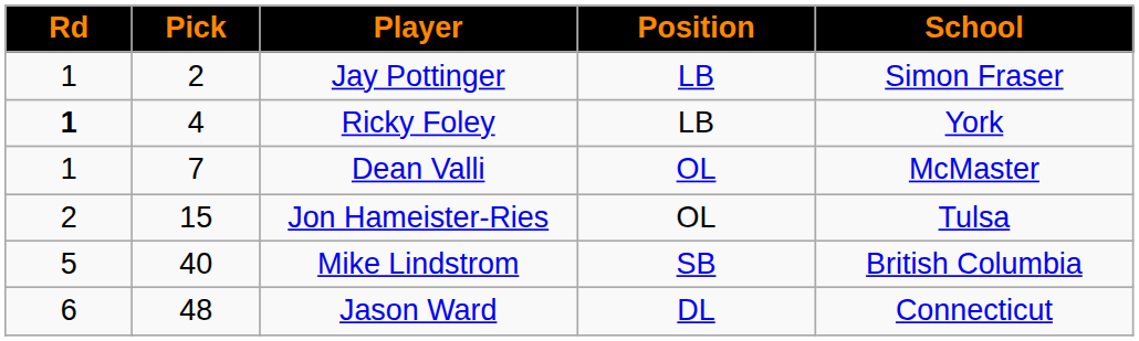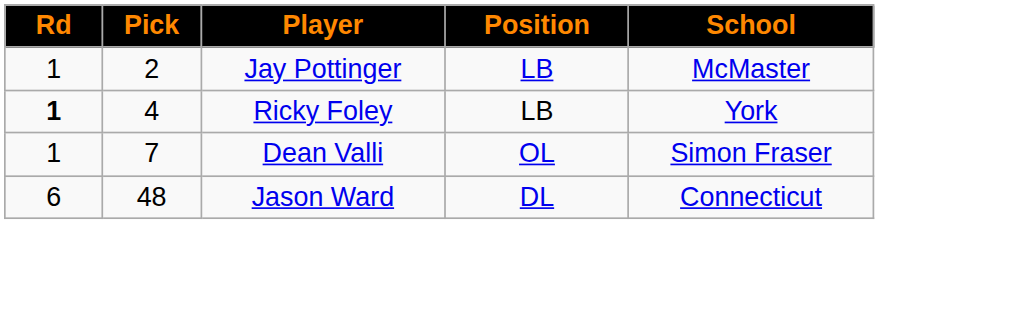 <table class="wikitable sortable">
 <tr>
 <th style="background:black; color:#ff8800; width:8%;">Rd</th>
 <th style="background:black; color:#ff8800; width:8%;">Pick</th>
 <th style="background:black; color:#ff8800; width:20%;">Player</th>
 <th style="background:black; color:#ff8800; width:15%;">Position</th>
 <th style="background:black; color:#ff8800; width:20%;">School</th>
 </tr>
 <tr style="text-align:center;">
 <td align=center>1</td>
 <td>2</td>
 <td><a href='#'>Jay Pottinger</a></td>
 <td><a href='#'>LB</a></td>
-<td><a href='#'>Simon Fraser</a></td>
+<td><a href='#'>McMaster</a></td>
 </tr>
 <tr style="text-align:center;">
 <td align=center><strong>1</strong></td>
 <td>4</td>
 <td><a href='#'>Ricky Foley</a></td>
 <td>LB</td>
 <td><a href='#'>York</a></td>
 </tr>
 <tr style="text-align:center;">
 <td align=center>1</td>
 <td>7</td>
 <td><a href='#'>Dean Valli</a></td>
 <td><a href='#'>OL</a></td>
-<td><a href='#'>McMaster</a></td>
-</tr>
-<tr style="text-align:center;">
-<td align=center>2</td>
-<td>15</td>
-<td><a href='#'>Jon Hameister-Ries</a></td>
-<td>OL</td>
-<td><a href='#'>Tulsa</a></td>
-</tr>
-<tr style="text-align:center;">
-<td align=center>5</td>
-<td>40</td>
-<td><a href='#'>Mike Lindstrom</a></td>
-<td><a href='#'>SB</a></td>
-<td><a href='#'>British Columbia</a></td>
+<td><a href='#'>Simon Fraser</a></td>
 </tr>
 <tr style="text-align:center;">
 <td align=center>6</td>
 <td>48</td>
 <td><a href='#'>Jason Ward</a></td>
 <td><a href='#'>DL</a></td>
 <td><a href='#'>Connecticut</a></td>
 </tr>
 </table>
